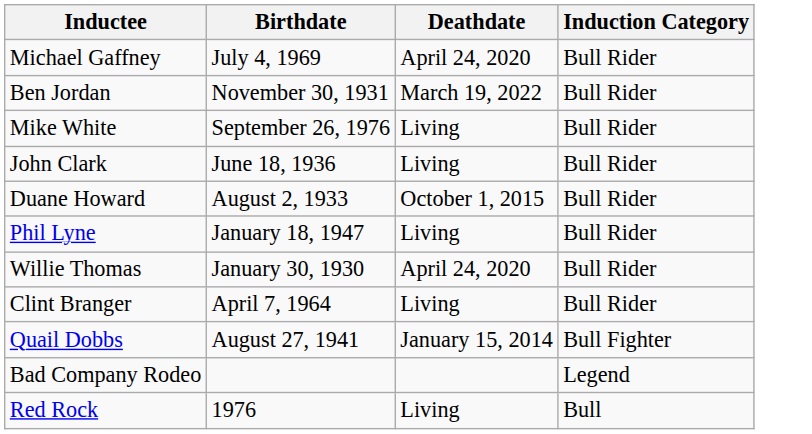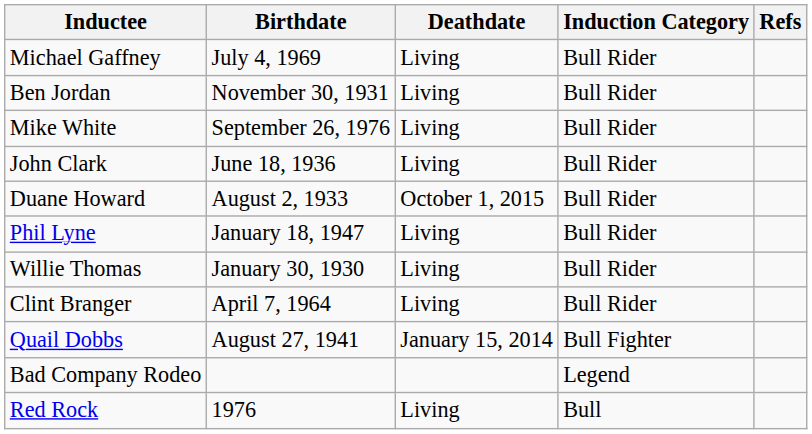 <table class="wikitable">
 <tr>
 <th>Inductee</th>
 <th>Birthdate</th>
 <th>Deathdate</th>
 <th>Induction Category</th>
+<th>Refs</th>
 </tr>
 <tr>
 <td>Michael Gaffney</td>
 <td>July 4, 1969</td>
-<td>April 24, 2020</td>
+<td>Living</td>
 <td>Bull Rider</td>
+<td></td>
 </tr>
 <tr>
 <td>Ben Jordan</td>
 <td>November 30, 1931</td>
-<td>March 19, 2022</td>
+<td>Living</td>
 <td>Bull Rider</td>
+<td></td>
 </tr>
 <tr>
 <td>Mike White</td>
 <td>September 26, 1976</td>
 <td>Living</td>
 <td>Bull Rider</td>
+<td></td>
 </tr>
 <tr>
 <td>John Clark</td>
 <td>June 18, 1936</td>
 <td>Living</td>
 <td>Bull Rider</td>
+<td></td>
 </tr>
 <tr>
 <td>Duane Howard</td>
 <td>August 2, 1933</td>
 <td>October 1, 2015</td>
 <td>Bull Rider</td>
+<td></td>
 </tr>
 <tr>
 <td><a href='#'>Phil Lyne</a></td>
 <td>January 18, 1947</td>
 <td>Living</td>
 <td>Bull Rider</td>
+<td></td>
 </tr>
 <tr>
 <td>Willie Thomas</td>
 <td>January 30, 1930</td>
-<td>April 24, 2020</td>
+<td>Living</td>
 <td>Bull Rider</td>
+<td></td>
 </tr>
 <tr>
 <td>Clint Branger</td>
 <td>April 7, 1964</td>
 <td>Living</td>
 <td>Bull Rider</td>
+<td></td>
 </tr>
 <tr>
 <td><a href='#'>Quail Dobbs</a></td>
 <td>August 27, 1941</td>
 <td>January 15, 2014</td>
 <td>Bull Fighter</td>
+<td></td>
 </tr>
 <tr>
 <td>Bad Company Rodeo</td>
 <td></td>
 <td></td>
 <td>Legend</td>
+<td></td>
 </tr>
 <tr>
 <td><a href='#'>Red Rock</a></td>
 <td>1976</td>
 <td>Living</td>
 <td>Bull</td>
+<td></td>
 </tr>
 </table>
